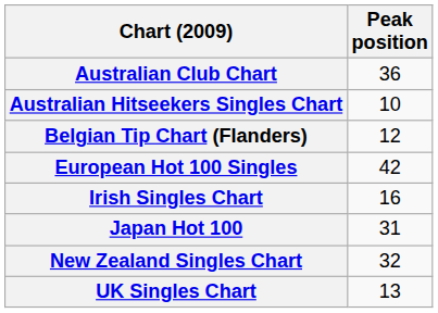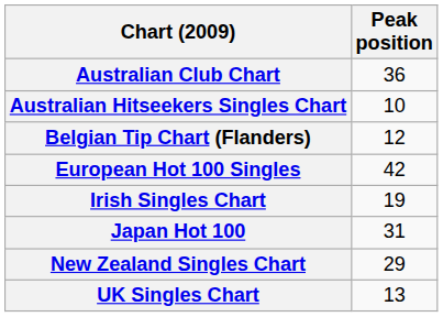 <table class="wikitable sortable plainrowheaders">
 <tr>
 <th scope="col">Chart (2009)</th>
 <th scope="col">Peak<br>position</th>
 </tr>
 <tr>
 <th scope="row"><a href='#'>Australian Club Chart</a></th>
 <td align="center">36</td>
 </tr>
 <tr>
 <th scope="row"><a href='#'>Australian Hitseekers Singles Chart</a></th>
 <td align="center">10</td>
 </tr>
 <tr>
 <th scope="row"><a href='#'>Belgian Tip Chart</a> (Flanders)</th>
 <td align="center">12</td>
 </tr>
 <tr>
 <th scope="row"><a href='#'>European Hot 100 Singles</a></th>
 <td align="center">42</td>
 </tr>
 <tr>
 <th scope="row"><a href='#'>Irish Singles Chart</a></th>
-<td align="center">16</td>
+<td align="center">19</td>
 </tr>
 <tr>
 <th scope="row"><a href='#'>Japan Hot 100</a></th>
 <td align="center">31</td>
 </tr>
 <tr>
 <th scope="row"><a href='#'>New Zealand Singles Chart</a></th>
-<td align="center">32</td>
+<td align="center">29</td>
 </tr>
 <tr>
 <th scope="row"><a href='#'>UK Singles Chart</a></th>
 <td align="center">13</td>
 </tr>
 </table>
